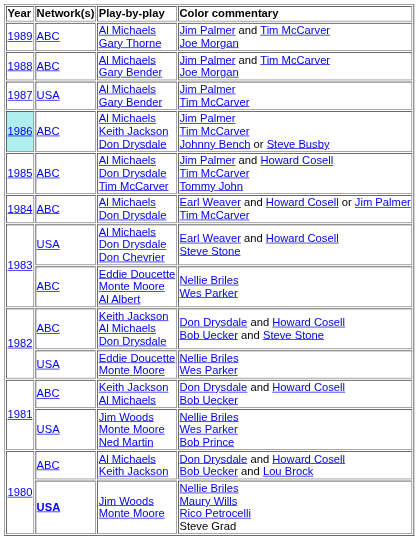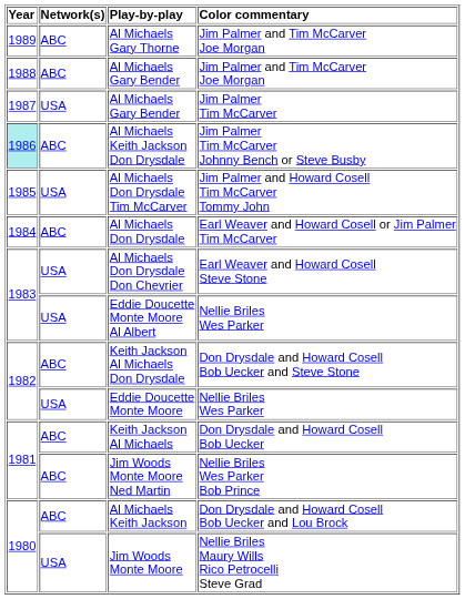 <table border="1" cellpadding="1">
 <tr>
 <td><strong>Year</strong></td>
 <td><strong>Network(s)</strong></td>
 <td><strong>Play-by-play</strong></td>
 <td><strong>Color commentary</strong></td>
 </tr>
 <tr>
 <td><a href='#'>1989</a></td>
 <td><a href='#'>ABC</a></td>
 <td><a href='#'>Al Michaels</a><br><a href='#'>Gary Thorne</a></td>
 <td><a href='#'>Jim Palmer</a> and <a href='#'>Tim McCarver</a><br><a href='#'>Joe Morgan</a></td>
 </tr>
 <tr>
 <td><a href='#'>1988</a></td>
 <td><a href='#'>ABC</a></td>
 <td><a href='#'>Al Michaels</a><br><a href='#'>Gary Bender</a></td>
 <td><a href='#'>Jim Palmer</a> and <a href='#'>Tim McCarver</a><br><a href='#'>Joe Morgan</a></td>
 </tr>
 <tr>
 <td><a href='#'>1987</a></td>
 <td nowrap><a href='#'>USA</a></td>
 <td><a href='#'>Al Michaels</a><br><a href='#'>Gary Bender</a></td>
 <td><a href='#'>Jim Palmer</a><br><a href='#'>Tim McCarver</a></td>
 </tr>
 <tr>
 <td style="background: paleturquoise;"><a href='#'>1986</a></td>
 <td><a href='#'>ABC</a></td>
 <td><a href='#'>Al Michaels</a><br><a href='#'>Keith Jackson</a><br><a href='#'>Don Drysdale</a></td>
 <td><a href='#'>Jim Palmer</a><br><a href='#'>Tim McCarver</a><br><a href='#'>Johnny Bench</a> or <a href='#'>Steve Busby</a></td>
 </tr>
 <tr>
 <td><a href='#'>1985</a></td>
-<td><a href='#'>ABC</a></td>
+<td nowrap><a href='#'>USA</a></td>
 <td><a href='#'>Al Michaels</a><br><a href='#'>Don Drysdale</a><br><a href='#'>Tim McCarver</a></td>
 <td><a href='#'>Jim Palmer</a> and <a href='#'>Howard Cosell</a><br><a href='#'>Tim McCarver</a><br><a href='#'>Tommy John</a></td>
 </tr>
 <tr>
 <td><a href='#'>1984</a></td>
 <td><a href='#'>ABC</a></td>
 <td><a href='#'>Al Michaels</a><br><a href='#'>Don Drysdale</a></td>
 <td><a href='#'>Earl Weaver</a> and <a href='#'>Howard Cosell</a> or <a href='#'>Jim Palmer</a><br><a href='#'>Tim McCarver</a></td>
 </tr>
 <tr>
 <td rowspan="2" nowrap=""><a href='#'>1983</a></td>
 <td nowrap><a href='#'>USA</a></td>
 <td><a href='#'>Al Michaels</a><br><a href='#'>Don Drysdale</a><br><a href='#'>Don Chevrier</a></td>
 <td><a href='#'>Earl Weaver</a> and <a href='#'>Howard Cosell</a><br><a href='#'>Steve Stone</a></td>
 </tr>
 <tr>
-<td><a href='#'>ABC</a></td>
+<td nowrap><a href='#'>USA</a></td>
 <td><a href='#'>Eddie Doucette</a><br><a href='#'>Monte Moore</a><br><a href='#'>Al Albert</a></td>
 <td><a href='#'>Nellie Briles</a><br><a href='#'>Wes Parker</a></td>
 </tr>
 <tr>
 <td rowspan="2" nowrap=""><a href='#'>1982</a></td>
 <td><a href='#'>ABC</a></td>
 <td><a href='#'>Keith Jackson</a><br><a href='#'>Al Michaels</a><br><a href='#'>Don Drysdale</a></td>
 <td><a href='#'>Don Drysdale</a> and <a href='#'>Howard Cosell</a><br><a href='#'>Bob Uecker</a> and <a href='#'>Steve Stone</a></td>
 </tr>
 <tr>
 <td nowrap><a href='#'>USA</a></td>
 <td><a href='#'>Eddie Doucette</a><br><a href='#'>Monte Moore</a></td>
 <td><a href='#'>Nellie Briles</a><br><a href='#'>Wes Parker</a></td>
 </tr>
 <tr>
 <td rowspan="2" nowrap=""><a href='#'>1981</a></td>
 <td><a href='#'>ABC</a></td>
 <td><a href='#'>Keith Jackson</a><br><a href='#'>Al Michaels</a></td>
 <td><a href='#'>Don Drysdale</a> and <a href='#'>Howard Cosell</a><br><a href='#'>Bob Uecker</a></td>
 </tr>
 <tr>
-<td nowrap><a href='#'>USA</a></td>
+<td><a href='#'>ABC</a></td>
 <td><a href='#'>Jim Woods</a><br><a href='#'>Monte Moore</a><br><a href='#'>Ned Martin</a></td>
 <td><a href='#'>Nellie Briles</a><br><a href='#'>Wes Parker</a><br><a href='#'>Bob Prince</a></td>
 </tr>
 <tr>
 <td rowspan="2" nowrap=""><a href='#'>1980</a></td>
 <td><a href='#'>ABC</a></td>
 <td><a href='#'>Al Michaels</a><br><a href='#'>Keith Jackson</a></td>
 <td><a href='#'>Don Drysdale</a> and <a href='#'>Howard Cosell</a><br><a href='#'>Bob Uecker</a> and <a href='#'>Lou Brock</a></td>
 </tr>
 <tr>
-<td nowrap><strong><a href='#'>USA</a></strong></td>
+<td nowrap><a href='#'>USA</a></td>
 <td><a href='#'>Jim Woods</a><br><a href='#'>Monte Moore</a></td>
 <td><a href='#'>Nellie Briles</a><br><a href='#'>Maury Wills</a><br><a href='#'>Rico Petrocelli</a><br>Steve Grad</td>
 </tr>
 </table>
